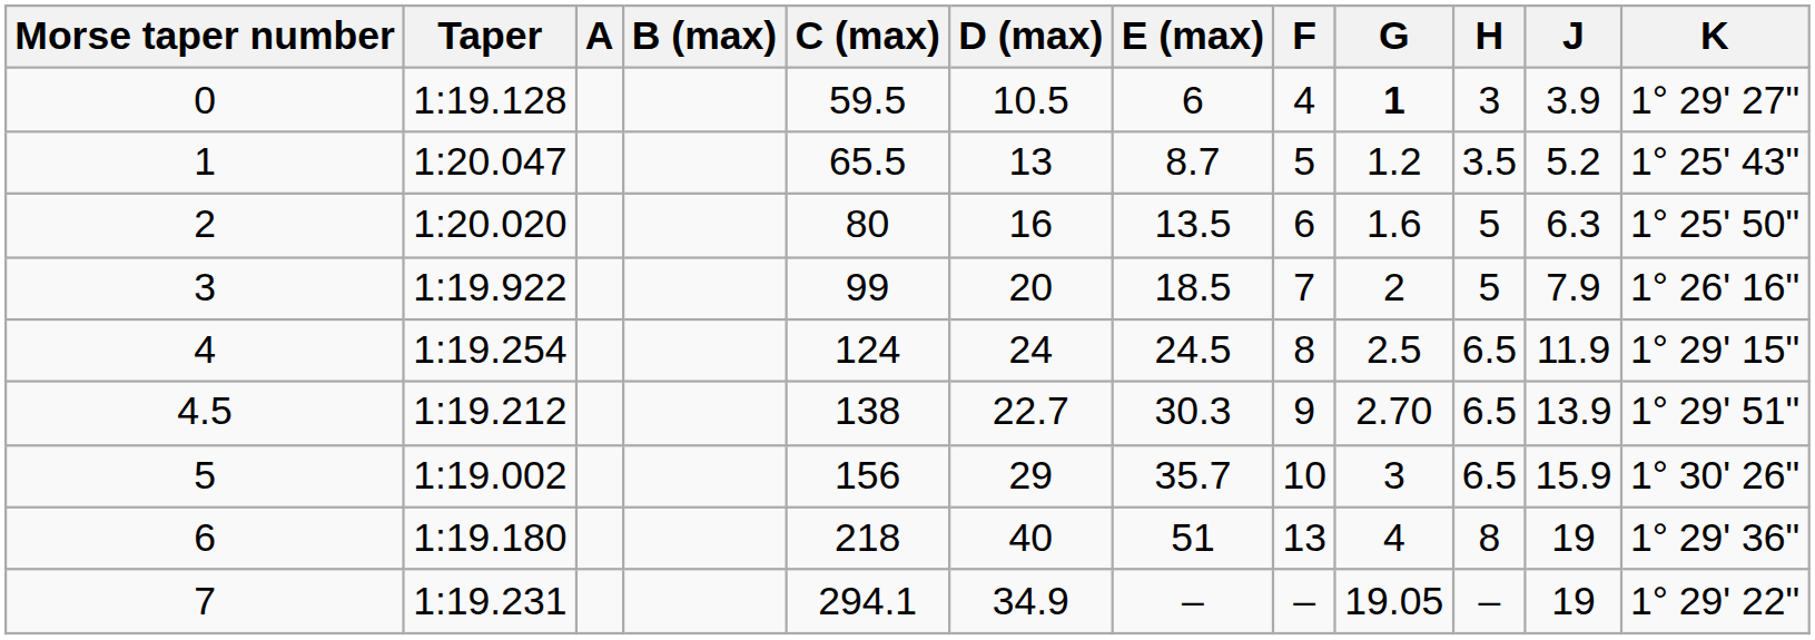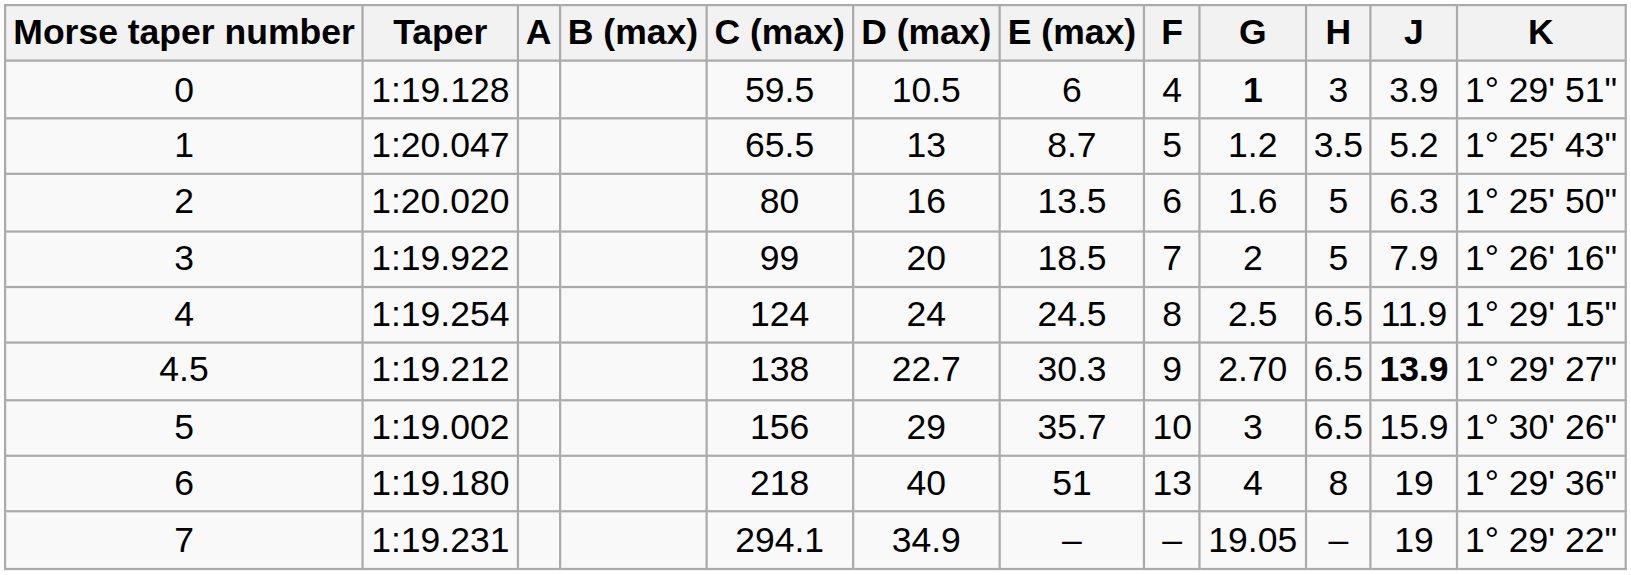 <table class="wikitable" style="text-align: center;">
 <tr ---->
 <th>Morse taper number</th>
 <th>Taper</th>
 <th>A</th>
 <th>B (max)</th>
 <th>C (max)</th>
 <th>D (max)</th>
 <th>E (max)</th>
 <th>F</th>
 <th>G</th>
 <th>H</th>
 <th>J</th>
 <th>K</th>
 </tr>
 <tr ---->
 <td>0</td>
 <td>1:19.128</td>
 <td></td>
 <td></td>
 <td>59.5</td>
 <td>10.5</td>
 <td>6</td>
 <td>4</td>
 <td><strong>1</strong></td>
 <td>3</td>
 <td>3.9</td>
-<td>1° 29' 27"</td>
+<td>1° 29' 51"</td>
 </tr>
 <tr ---->
 <td>1</td>
 <td>1:20.047</td>
 <td></td>
 <td></td>
 <td>65.5</td>
 <td>13</td>
 <td>8.7</td>
 <td>5</td>
 <td>1.2</td>
 <td>3.5</td>
 <td>5.2</td>
 <td>1° 25' 43"</td>
 </tr>
 <tr ---->
 <td>2</td>
 <td>1:20.020</td>
 <td></td>
 <td></td>
 <td>80</td>
 <td>16</td>
 <td>13.5</td>
 <td>6</td>
 <td>1.6</td>
 <td>5</td>
 <td>6.3</td>
 <td>1° 25' 50"</td>
 </tr>
 <tr ---->
 <td>3</td>
 <td>1:19.922</td>
 <td></td>
 <td></td>
 <td>99</td>
 <td>20</td>
 <td>18.5</td>
 <td>7</td>
 <td>2</td>
 <td>5</td>
 <td>7.9</td>
 <td>1° 26' 16"</td>
 </tr>
 <tr ---->
 <td>4</td>
 <td>1:19.254</td>
 <td></td>
 <td></td>
 <td>124</td>
 <td>24</td>
 <td>24.5</td>
 <td>8</td>
 <td>2.5</td>
 <td>6.5</td>
 <td>11.9</td>
 <td>1° 29' 15"</td>
 </tr>
 <tr ---->
 <td>4.5</td>
 <td>1:19.212</td>
 <td></td>
 <td></td>
 <td>138</td>
 <td>22.7</td>
 <td>30.3</td>
 <td>9</td>
 <td>2.70</td>
 <td>6.5</td>
-<td>13.9</td>
-<td>1° 29' 51"</td>
+<td><strong>13.9</strong></td>
+<td>1° 29' 27"</td>
 </tr>
 <tr ---->
 <td>5</td>
 <td>1:19.002</td>
 <td></td>
 <td></td>
 <td>156</td>
 <td>29</td>
 <td>35.7</td>
 <td>10</td>
 <td>3</td>
 <td>6.5</td>
 <td>15.9</td>
 <td>1° 30' 26"</td>
 </tr>
 <tr ---->
 <td>6</td>
 <td>1:19.180</td>
 <td></td>
 <td></td>
 <td>218</td>
 <td>40</td>
 <td>51</td>
 <td>13</td>
 <td>4</td>
 <td>8</td>
 <td>19</td>
 <td>1° 29' 36"</td>
 </tr>
 <tr ---->
 <td>7</td>
 <td>1:19.231</td>
 <td></td>
 <td></td>
 <td>294.1</td>
 <td>34.9</td>
 <td>–</td>
 <td>–</td>
 <td>19.05</td>
 <td>–</td>
 <td>19</td>
 <td>1° 29' 22"</td>
 </tr>
 </table>
